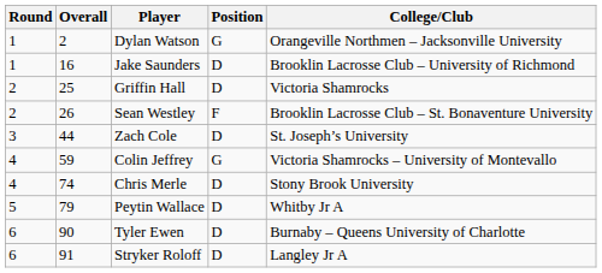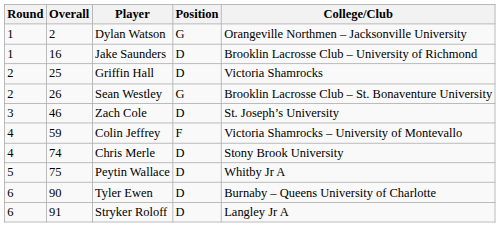 <table class="wikitable">
 <tr>
 <th>Round</th>
 <th>Overall</th>
 <th>Player</th>
 <th>Position</th>
 <th>College/Club</th>
 </tr>
 <tr>
 <td>1</td>
 <td>2</td>
 <td>Dylan Watson</td>
 <td>G</td>
 <td>Orangeville Northmen – Jacksonville University</td>
 </tr>
 <tr>
 <td>1</td>
 <td>16</td>
 <td>Jake Saunders</td>
 <td>D</td>
 <td>Brooklin Lacrosse Club – University of Richmond</td>
 </tr>
 <tr>
 <td>2</td>
 <td>25</td>
 <td>Griffin Hall</td>
 <td>D</td>
 <td>Victoria Shamrocks</td>
 </tr>
 <tr>
 <td>2</td>
 <td>26</td>
 <td>Sean Westley</td>
-<td>F</td>
+<td>G</td>
 <td>Brooklin Lacrosse Club – St. Bonaventure University</td>
 </tr>
 <tr>
 <td>3</td>
-<td>44</td>
+<td>46</td>
 <td>Zach Cole</td>
 <td>D</td>
 <td>St. Joseph’s University</td>
 </tr>
 <tr>
 <td>4</td>
 <td>59</td>
 <td>Colin Jeffrey</td>
-<td>G</td>
+<td>F</td>
 <td>Victoria Shamrocks – University of Montevallo</td>
 </tr>
 <tr>
 <td>4</td>
 <td>74</td>
 <td>Chris Merle</td>
 <td>D</td>
 <td>Stony Brook University</td>
 </tr>
 <tr>
 <td>5</td>
-<td>79</td>
+<td>75</td>
 <td>Peytin Wallace</td>
 <td>D</td>
 <td>Whitby Jr A</td>
 </tr>
 <tr>
 <td>6</td>
 <td>90</td>
 <td>Tyler Ewen</td>
 <td>D</td>
 <td>Burnaby – Queens University of Charlotte</td>
 </tr>
 <tr>
 <td>6</td>
 <td>91</td>
 <td>Stryker Roloff</td>
 <td>D</td>
 <td>Langley Jr A</td>
 </tr>
 </table>
